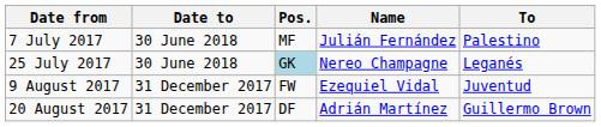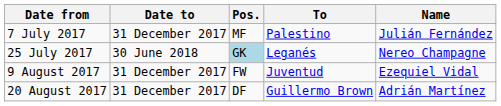 <table class="wikitable">
 <tr>
 <th>Date from</th>
 <th>Date to</th>
 <th>Pos.</th>
+<th>To</th>
 <th>Name</th>
-<th>To</th>
 </tr>
 <tr>
 <td>7 July 2017</td>
-<td>30 June 2018</td>
+<td>31 December 2017</td>
 <td>MF</td>
+<td> <a href='#'>Palestino</a></td>
 <td> <a href='#'>Julián Fernández</a></td>
-<td> <a href='#'>Palestino</a></td>
 </tr>
 <tr>
 <td>25 July 2017</td>
 <td>30 June 2018</td>
 <td style="background: lightblue;">GK</td>
+<td> <a href='#'>Leganés</a></td>
 <td> <a href='#'>Nereo Champagne</a></td>
-<td> <a href='#'>Leganés</a></td>
 </tr>
 <tr>
 <td>9 August 2017</td>
 <td>31 December 2017</td>
 <td>FW</td>
+<td> <a href='#'>Juventud</a></td>
 <td> <a href='#'>Ezequiel Vidal</a></td>
-<td> <a href='#'>Juventud</a></td>
 </tr>
 <tr>
 <td>20 August 2017</td>
 <td>31 December 2017</td>
 <td>DF</td>
+<td> <a href='#'>Guillermo Brown</a></td>
 <td> <a href='#'>Adrián Martínez</a></td>
-<td> <a href='#'>Guillermo Brown</a></td>
 </tr>
 </table>
